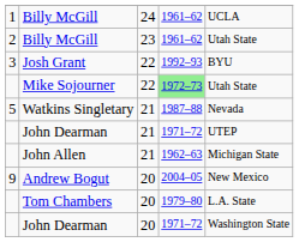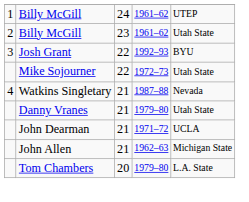 <table class="wikitable">
 <tr>
 </tr>
 <tr>
 <td>1</td>
 <td><a href='#'>Billy McGill</a></td>
 <td>24</td>
 <td style="font-size:80%;"><a href='#'>1961–62</a></td>
-<td style="font-size:80%;">UCLA</td>
+<td style="font-size:80%;">UTEP</td>
 </tr>
 <tr>
 <td>2</td>
 <td><a href='#'>Billy McGill</a></td>
 <td>23</td>
 <td style="font-size:80%;"><a href='#'>1961–62</a></td>
 <td style="font-size:80%;">Utah State</td>
 </tr>
 <tr>
 <td>3</td>
 <td><a href='#'>Josh Grant</a></td>
 <td>22</td>
 <td style="font-size:80%;"><a href='#'>1992–93</a></td>
 <td style="font-size:80%;">BYU</td>
 </tr>
 <tr>
 <td></td>
 <td><a href='#'>Mike Sojourner</a></td>
 <td>22</td>
-<td style="background: lightgreen; font-size:80%;"><a href='#'>1972–73</a></td>
+<td style="font-size:80%;"><a href='#'>1972–73</a></td>
 <td style="font-size:80%;">Utah State</td>
 </tr>
 <tr>
-<td>5</td>
+<td>4</td>
 <td>Watkins Singletary</td>
 <td>21</td>
 <td style="font-size:80%;"><a href='#'>1987–88</a></td>
 <td style="font-size:80%;">Nevada</td>
 </tr>
 <tr>
 <td></td>
+<td><a href='#'>Danny Vranes</a></td>
+<td>21</td>
+<td style="font-size:80%;"><a href='#'>1979–80</a></td>
+<td style="font-size:80%;">Utah State</td>
+</tr>
+<tr>
+<td></td>
 <td>John Dearman</td>
 <td>21</td>
 <td style="font-size:80%;"><a href='#'>1971–72</a></td>
-<td style="font-size:80%;">UTEP</td>
+<td style="font-size:80%;">UCLA</td>
 </tr>
 <tr>
 <td></td>
 <td>John Allen</td>
 <td>21</td>
 <td style="font-size:80%;"><a href='#'>1962–63</a></td>
 <td style="font-size:80%;">Michigan State</td>
 </tr>
 <tr>
-<td>9</td>
-<td><a href='#'>Andrew Bogut</a></td>
-<td>20</td>
-<td style="font-size:80%;"><a href='#'>2004–05</a></td>
-<td style="font-size:80%;">New Mexico</td>
-</tr>
-<tr>
 <td></td>
 <td><a href='#'>Tom Chambers</a></td>
 <td>20</td>
 <td style="font-size:80%;"><a href='#'>1979–80</a></td>
 <td style="font-size:80%;">L.A. State</td>
 </tr>
-<tr>
-<td></td>
-<td>John Dearman</td>
-<td>20</td>
-<td style="font-size:80%;"><a href='#'>1971–72</a></td>
-<td style="font-size:80%;">Washington State</td>
-</tr>
 </table>
